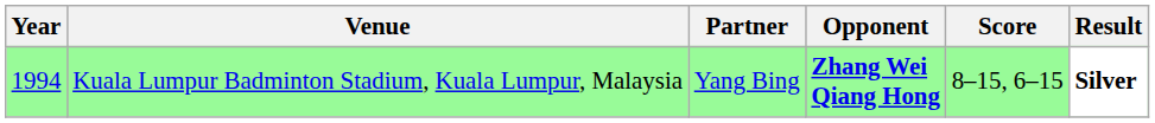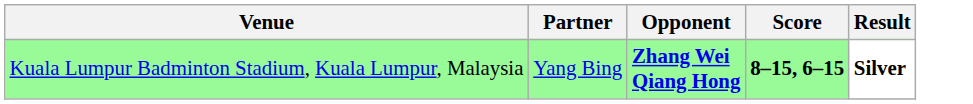 <table class="sortable wikitable" style="font-size: 90%;">
 <tr>
-<th>Year</th>
 <th>Venue</th>
 <th>Partner</th>
 <th>Opponent</th>
 <th>Score</th>
 <th>Result</th>
 </tr>
 <tr style="background:#98FB98">
-<td align="center"><a href='#'>1994</a></td>
 <td align="left"><a href='#'>Kuala Lumpur Badminton Stadium</a>, <a href='#'>Kuala Lumpur</a>, Malaysia</td>
 <td align="left"> <a href='#'>Yang Bing</a></td>
 <td align="left"><strong> <a href='#'>Zhang Wei</a><br> <a href='#'>Qiang Hong</a></strong></td>
-<td align="left">8–15, 6–15</td>
+<td align="left"><strong>8–15, 6–15</strong></td>
 <td style="text-align:left; background:white"> <strong>Silver</strong></td>
 </tr>
 </table>
